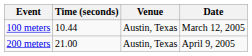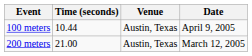 <table class="wikitable">
 <tr>
 <th>Event</th>
 <th>Time (seconds)</th>
 <th>Venue</th>
 <th>Date</th>
 </tr>
 <tr>
 <td><a href='#'>100 meters</a></td>
 <td>10.44</td>
 <td>Austin, Texas</td>
-<td>March 12, 2005</td>
+<td>April 9, 2005</td>
 </tr>
 <tr>
 <td><a href='#'>200 meters</a></td>
 <td>21.00</td>
 <td>Austin, Texas</td>
-<td>April 9, 2005</td>
+<td>March 12, 2005</td>
 </tr>
 </table>
